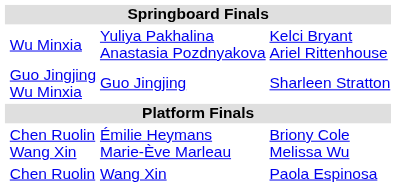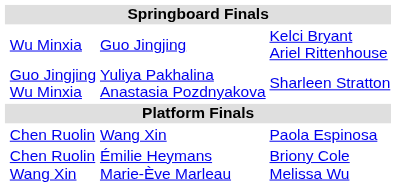 <table>
 <tr bgcolor="DFDFDF">
 <td colspan="4" align="center"><strong>Springboard Finals</strong></td>
 </tr>
 <tr>
 <th scope=row style="text-align:left"></th>
 <td><a href='#'>Wu Minxia</a><br><small></small></td>
-<td><a href='#'>Yuliya Pakhalina</a><br><a href='#'>Anastasia Pozdnyakova</a><br><small></small></td>
+<td><a href='#'>Guo Jingjing</a><br><small></small></td>
 <td><a href='#'>Kelci Bryant</a><br><a href='#'>Ariel Rittenhouse</a><br><small></small></td>
 </tr>
 <tr>
 <th scope=row style="text-align:left"></th>
 <td><a href='#'>Guo Jingjing</a><br><a href='#'>Wu Minxia</a><br><small></small></td>
-<td><a href='#'>Guo Jingjing</a><br><small></small></td>
+<td><a href='#'>Yuliya Pakhalina</a><br><a href='#'>Anastasia Pozdnyakova</a><br><small></small></td>
 <td><a href='#'>Sharleen Stratton</a><br><small></small></td>
 </tr>
 <tr bgcolor="DFDFDF">
 <td colspan="4" align="center"><strong>Platform Finals</strong></td>
 </tr>
 <tr>
 <th scope=row style="text-align:left"></th>
+<td><a href='#'>Chen Ruolin</a><br><small></small></td>
+<td><a href='#'>Wang Xin</a><br><small></small></td>
+<td><a href='#'>Paola Espinosa</a><br><small></small></td>
+</tr>
+<tr>
+<th scope=row style="text-align:left"></th>
 <td><a href='#'>Chen Ruolin</a><br><a href='#'>Wang Xin</a><br><small></small></td>
 <td><a href='#'>Émilie Heymans</a><br><a href='#'>Marie-Ève Marleau</a><br><small></small></td>
 <td><a href='#'>Briony Cole</a><br><a href='#'>Melissa Wu</a><br><small></small></td>
 </tr>
-<tr>
-<th scope=row style="text-align:left"></th>
-<td><a href='#'>Chen Ruolin</a><br><small></small></td>
-<td><a href='#'>Wang Xin</a><br><small></small></td>
-<td><a href='#'>Paola Espinosa</a><br><small></small></td>
-</tr>
 </table>
